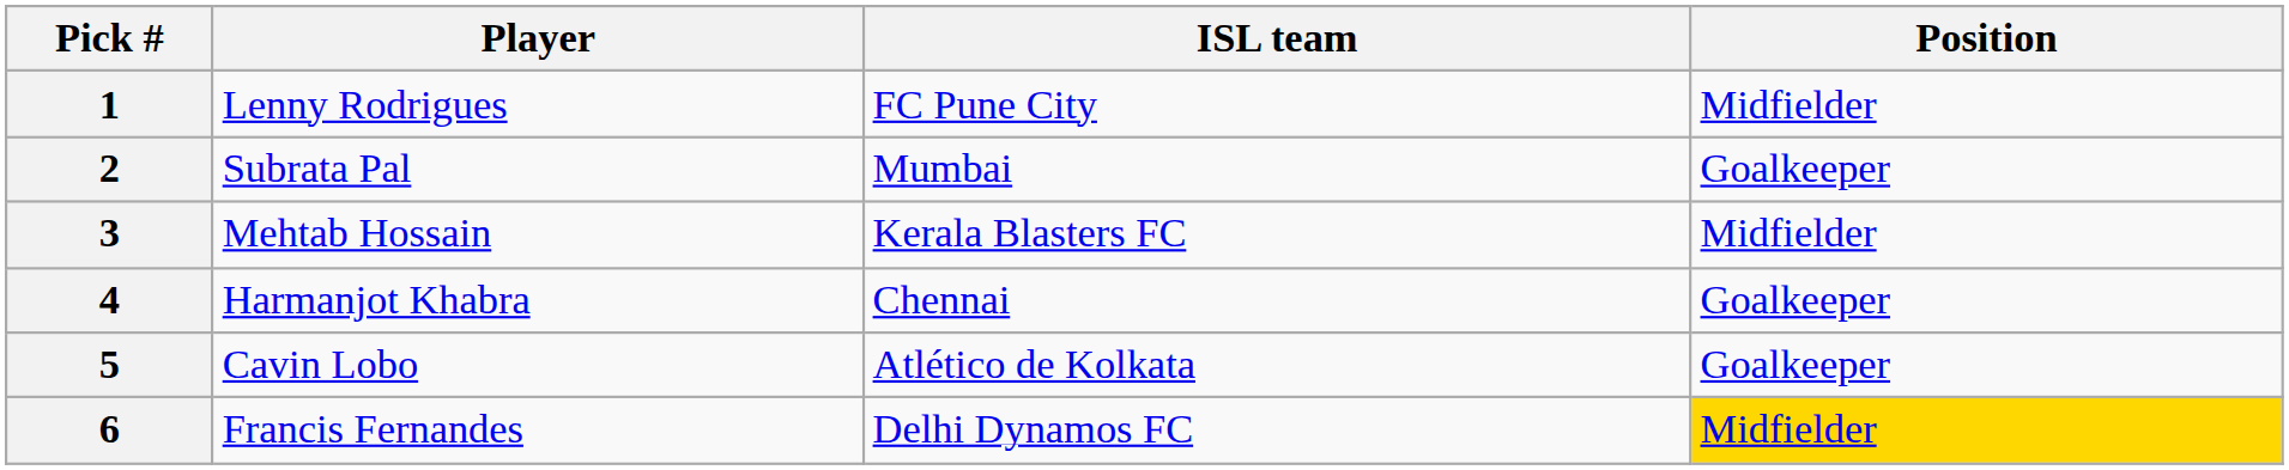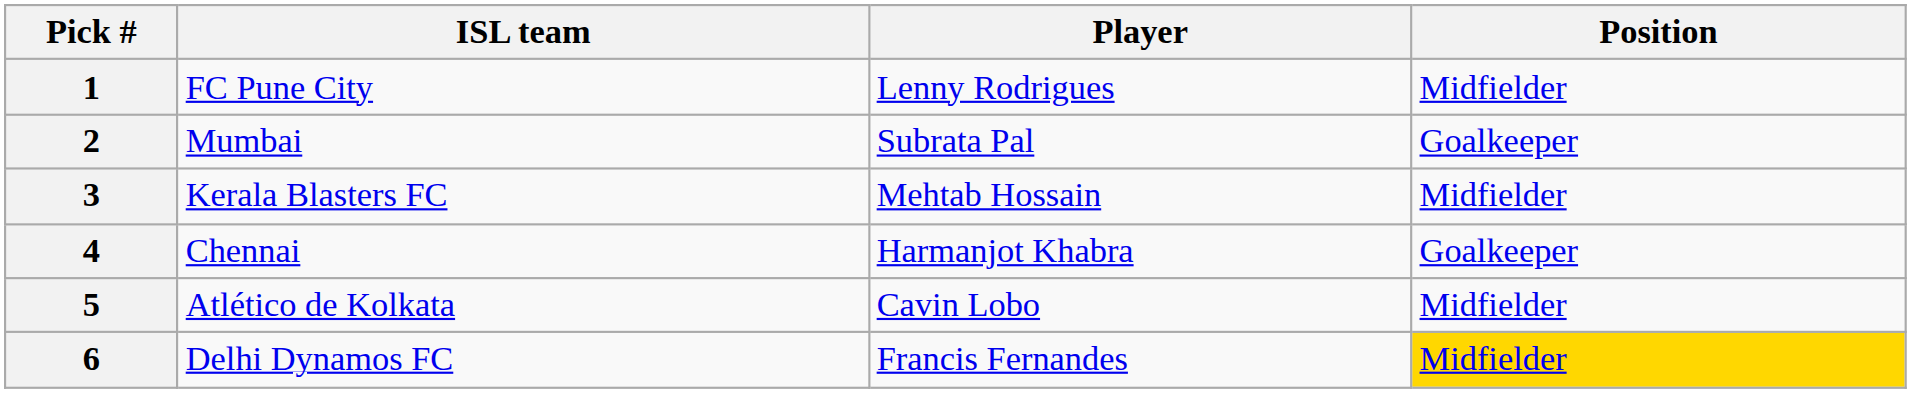 <table class="wikitable sortable" style="width:70%">
 <tr>
 <th width=7%>Pick #</th>
+<th width=28%>ISL team</th>
 <th width=22%>Player</th>
-<th width=28%>ISL team</th>
 <th width=20%>Position</th>
 </tr>
 <tr>
 <th>1</th>
+<td><a href='#'>FC Pune City</a></td>
 <td><a href='#'>Lenny Rodrigues</a></td>
-<td><a href='#'>FC Pune City</a></td>
 <td><a href='#'>Midfielder</a></td>
 </tr>
 <tr>
 <th>2</th>
+<td><a href='#'>Mumbai</a></td>
 <td><a href='#'>Subrata Pal</a></td>
-<td><a href='#'>Mumbai</a></td>
 <td><a href='#'>Goalkeeper</a></td>
 </tr>
 <tr>
 <th>3</th>
+<td><a href='#'>Kerala Blasters FC</a></td>
 <td><a href='#'>Mehtab Hossain</a></td>
-<td><a href='#'>Kerala Blasters FC</a></td>
 <td><a href='#'>Midfielder</a></td>
 </tr>
 <tr>
 <th>4</th>
+<td><a href='#'>Chennai</a></td>
 <td><a href='#'>Harmanjot Khabra</a></td>
-<td><a href='#'>Chennai</a></td>
 <td><a href='#'>Goalkeeper</a></td>
 </tr>
 <tr>
 <th>5</th>
+<td><a href='#'>Atlético de Kolkata</a></td>
 <td><a href='#'>Cavin Lobo</a></td>
-<td><a href='#'>Atlético de Kolkata</a></td>
-<td><a href='#'>Goalkeeper</a></td>
+<td><a href='#'>Midfielder</a></td>
 </tr>
 <tr>
 <th>6</th>
+<td><a href='#'>Delhi Dynamos FC</a></td>
 <td><a href='#'>Francis Fernandes</a></td>
-<td><a href='#'>Delhi Dynamos FC</a></td>
 <td style="background: gold;"><a href='#'>Midfielder</a></td>
 </tr>
 </table>
